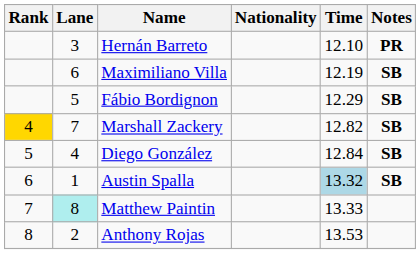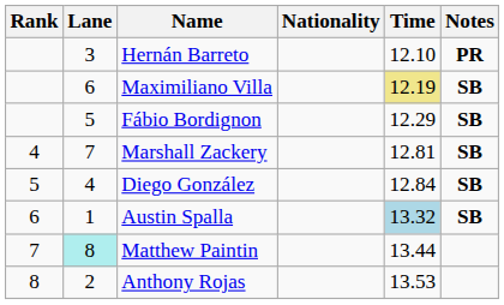 <table class="wikitable sortable" style="text-align:center">
 <tr>
 <th>Rank</th>
 <th>Lane</th>
 <th>Name</th>
 <th>Nationality</th>
 <th>Time</th>
 <th>Notes</th>
 </tr>
 <tr>
 <td></td>
 <td>3</td>
 <td align=left><a href='#'>Hernán Barreto</a></td>
 <td align=left></td>
 <td>12.10</td>
 <td><strong>PR</strong></td>
 </tr>
 <tr>
 <td></td>
 <td>6</td>
 <td align=left><a href='#'>Maximiliano Villa</a></td>
 <td align=left></td>
-<td>12.19</td>
+<td style="background: khaki;">12.19</td>
 <td><strong>SB</strong></td>
 </tr>
 <tr>
 <td></td>
 <td>5</td>
 <td align=left><a href='#'>Fábio Bordignon</a></td>
 <td align=left></td>
 <td>12.29</td>
 <td><strong>SB</strong></td>
 </tr>
 <tr>
-<td style="background: gold;">4</td>
+<td>4</td>
 <td>7</td>
 <td align=left><a href='#'>Marshall Zackery</a></td>
 <td align=left></td>
-<td>12.82</td>
+<td>12.81</td>
 <td><strong>SB</strong></td>
 </tr>
 <tr>
 <td>5</td>
 <td>4</td>
 <td align=left><a href='#'>Diego González</a></td>
 <td align=left></td>
 <td>12.84</td>
 <td><strong>SB</strong></td>
 </tr>
 <tr>
 <td>6</td>
 <td>1</td>
 <td align=left><a href='#'>Austin Spalla</a></td>
 <td align=left></td>
 <td style="background: lightblue;">13.32</td>
 <td><strong>SB</strong></td>
 </tr>
 <tr>
 <td>7</td>
 <td style="background: paleturquoise;">8</td>
 <td align=left><a href='#'>Matthew Paintin</a></td>
 <td align=left></td>
-<td>13.33</td>
+<td>13.44</td>
 <td></td>
 </tr>
 <tr>
 <td>8</td>
 <td>2</td>
 <td align=left><a href='#'>Anthony Rojas</a></td>
 <td align=left></td>
 <td>13.53</td>
 <td></td>
 </tr>
 <tr>
 </tr>
 </table>
